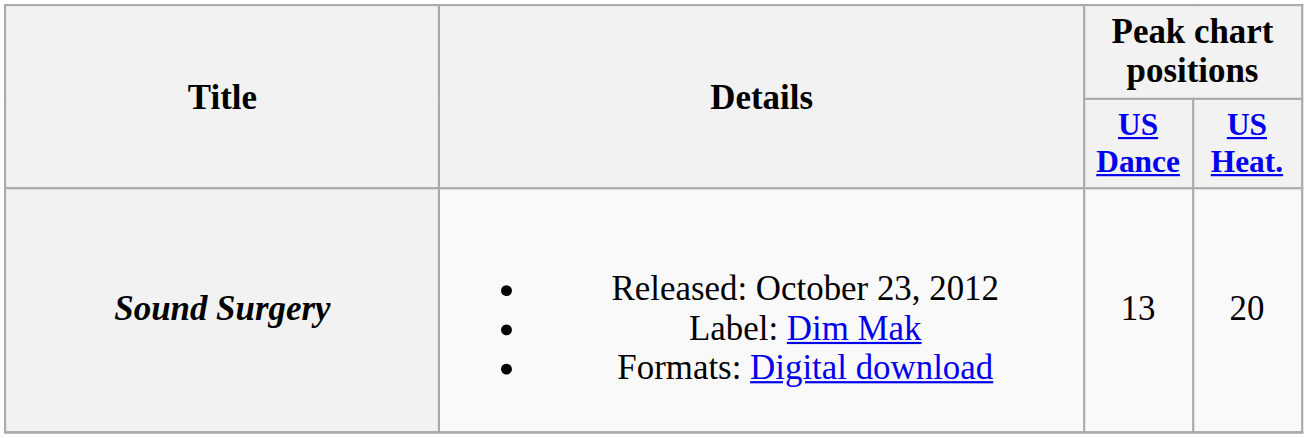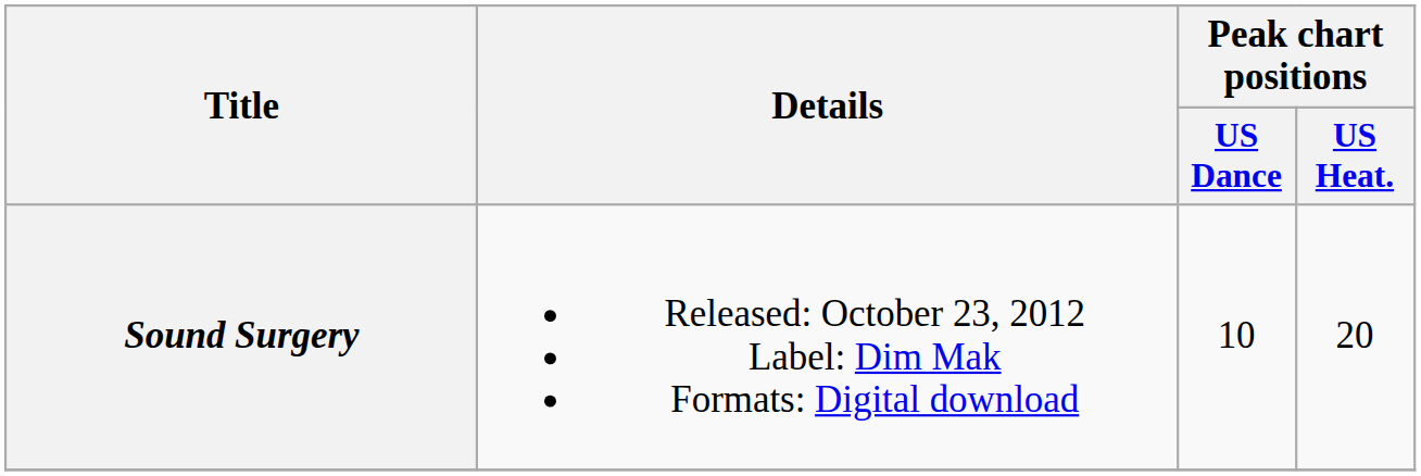 <table class="wikitable plainrowheaders" style="text-align:center;">
 <tr>
 <th scope="col" rowspan="2" style="width:12em;">Title</th>
 <th scope="col" rowspan="2" style="width:18em;">Details</th>
 <th scope="col" colspan="2">Peak chart positions</th>
 </tr>
 <tr>
 <th scope="col" style="width:3em;font-size:90%;"><a href='#'>US<br>Dance</a><br></th>
 <th scope="col" style="width:3em;font-size:90%;"><a href='#'>US<br>Heat.</a><br></th>
 </tr>
 <tr>
 <th scope="row"><em>Sound Surgery</em></th>
 <td><br><ul><li>Released: October 23, 2012</li><li>Label: <a href='#'>Dim Mak</a></li><li>Formats: <a href='#'>Digital download</a></li></ul></td>
-<td>13</td>
+<td>10</td>
 <td>20</td>
 </tr>
 <tr>
 </tr>
 </table>
